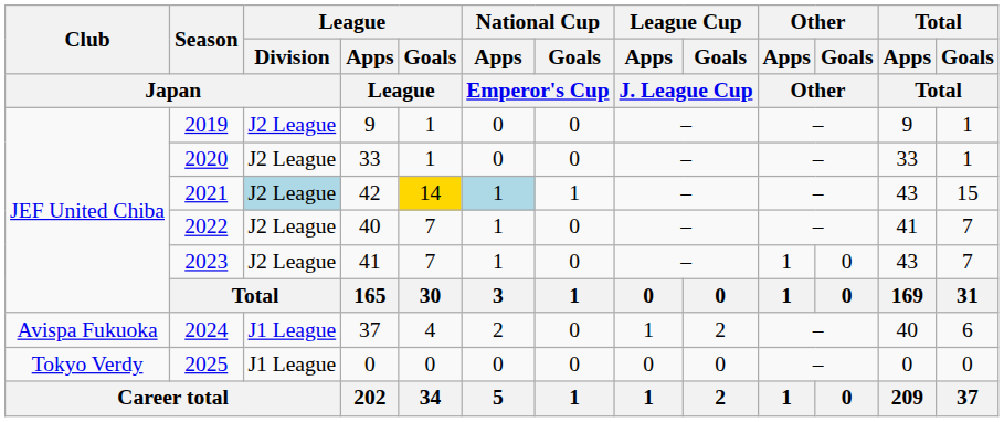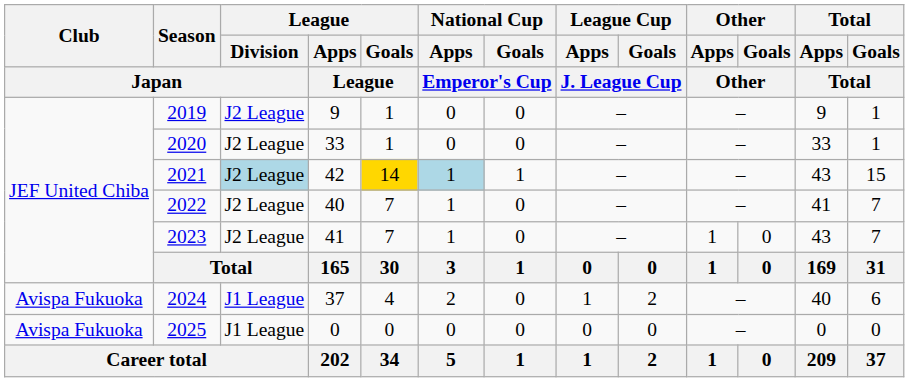 <table class="wikitable" style="text-align:center">
 <tr>
 <th rowspan=2>Club</th>
 <th rowspan=2>Season</th>
 <th colspan=3>League</th>
 <th colspan=2>National Cup</th>
 <th colspan=2>League Cup</th>
 <th colspan=2>Other</th>
 <th colspan=2>Total</th>
 </tr>
 <tr>
 <th>Division</th>
 <th>Apps</th>
 <th>Goals</th>
 <th>Apps</th>
 <th>Goals</th>
 <th>Apps</th>
 <th>Goals</th>
 <th>Apps</th>
 <th>Goals</th>
 <th>Apps</th>
 <th>Goals</th>
 </tr>
 <tr>
 <th colspan=3>Japan</th>
 <th colspan=2>League</th>
 <th colspan=2><a href='#'>Emperor's Cup</a></th>
 <th colspan=2><a href='#'>J. League Cup</a></th>
 <th colspan=2>Other</th>
 <th colspan=2>Total</th>
 </tr>
 <tr>
 <td rowspan="6"><a href='#'>JEF United Chiba</a></td>
 <td><a href='#'>2019</a></td>
 <td><a href='#'>J2 League</a></td>
 <td>9</td>
 <td>1</td>
 <td>0</td>
 <td>0</td>
 <td colspan=2>–</td>
 <td colspan=2>–</td>
 <td>9</td>
 <td>1</td>
 </tr>
 <tr>
 <td><a href='#'>2020</a></td>
 <td>J2 League</td>
 <td>33</td>
 <td>1</td>
 <td>0</td>
 <td>0</td>
 <td colspan=2>–</td>
 <td colspan=2>–</td>
 <td>33</td>
 <td>1</td>
 </tr>
 <tr>
 <td><a href='#'>2021</a></td>
 <td style="background: lightblue;">J2 League</td>
 <td>42</td>
 <td style="background: gold;">14</td>
 <td style="background: lightblue;">1</td>
 <td>1</td>
 <td colspan=2>–</td>
 <td colspan=2>–</td>
 <td>43</td>
 <td>15</td>
 </tr>
 <tr>
 <td><a href='#'>2022</a></td>
 <td>J2 League</td>
 <td>40</td>
 <td>7</td>
 <td>1</td>
 <td>0</td>
 <td colspan=2>–</td>
 <td colspan=2>–</td>
 <td>41</td>
 <td>7</td>
 </tr>
 <tr>
 <td><a href='#'>2023</a></td>
 <td>J2 League</td>
 <td>41</td>
 <td>7</td>
 <td>1</td>
 <td>0</td>
 <td colspan=2>–</td>
 <td>1</td>
 <td>0</td>
 <td>43</td>
 <td>7</td>
 </tr>
 <tr>
 <th colspan="2">Total</th>
 <th>165</th>
 <th>30</th>
 <th>3</th>
 <th>1</th>
 <th>0</th>
 <th>0</th>
 <th>1</th>
 <th>0</th>
 <th>169</th>
 <th>31</th>
 </tr>
 <tr>
 <td><a href='#'>Avispa Fukuoka</a></td>
 <td><a href='#'>2024</a></td>
 <td><a href='#'>J1 League</a></td>
 <td>37</td>
 <td>4</td>
 <td>2</td>
 <td>0</td>
 <td>1</td>
 <td>2</td>
 <td colspan="2">–</td>
 <td>40</td>
 <td>6</td>
 </tr>
 <tr>
-<td><a href='#'>Tokyo Verdy</a></td>
+<td><a href='#'>Avispa Fukuoka</a></td>
 <td><a href='#'>2025</a></td>
 <td>J1 League</td>
 <td>0</td>
 <td>0</td>
 <td>0</td>
 <td>0</td>
 <td>0</td>
 <td>0</td>
 <td colspan="2">–</td>
 <td>0</td>
 <td>0</td>
 </tr>
 <tr>
 <th colspan=3>Career total</th>
 <th>202</th>
 <th>34</th>
 <th>5</th>
 <th>1</th>
 <th>1</th>
 <th>2</th>
 <th>1</th>
 <th>0</th>
 <th>209</th>
 <th>37</th>
 </tr>
 </table>
